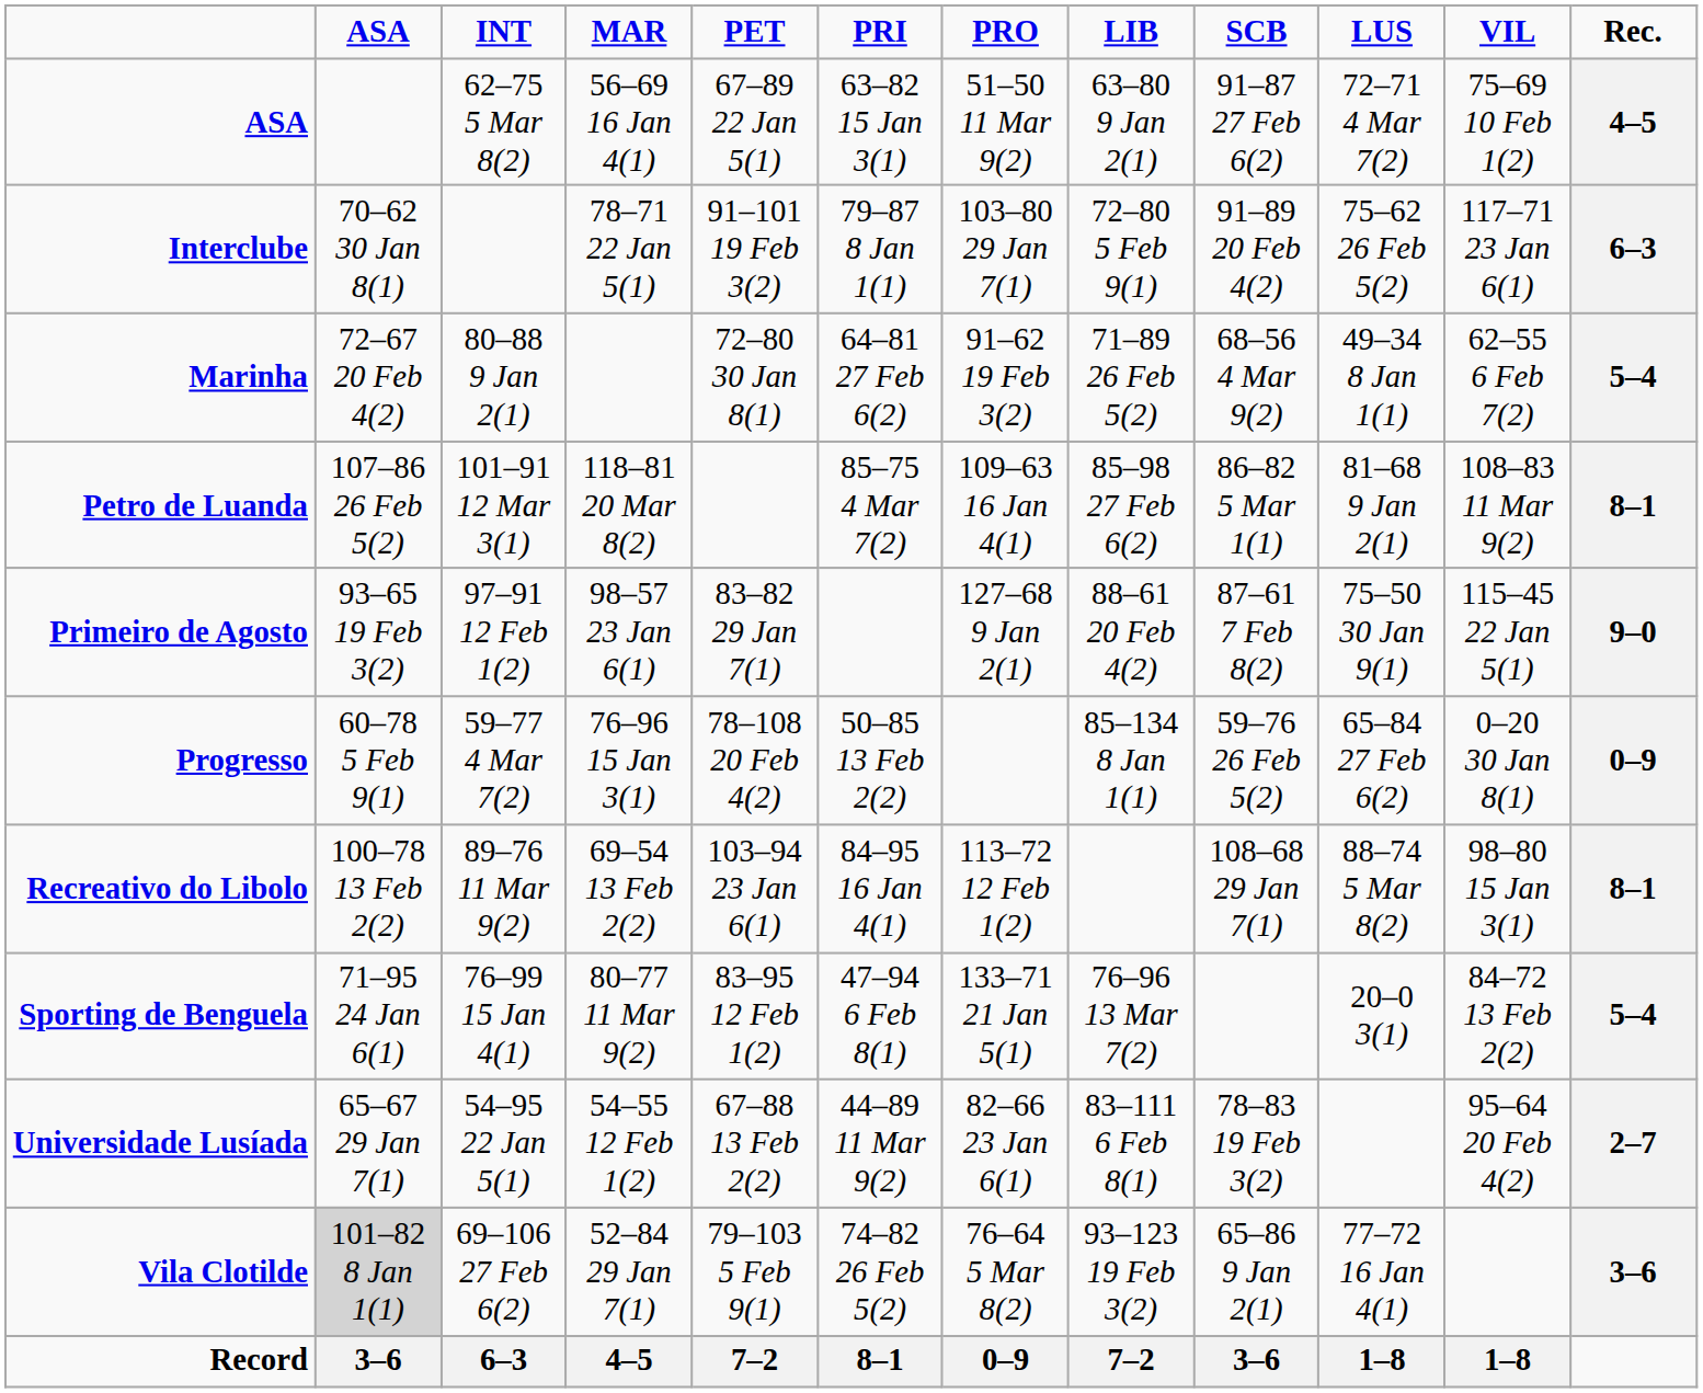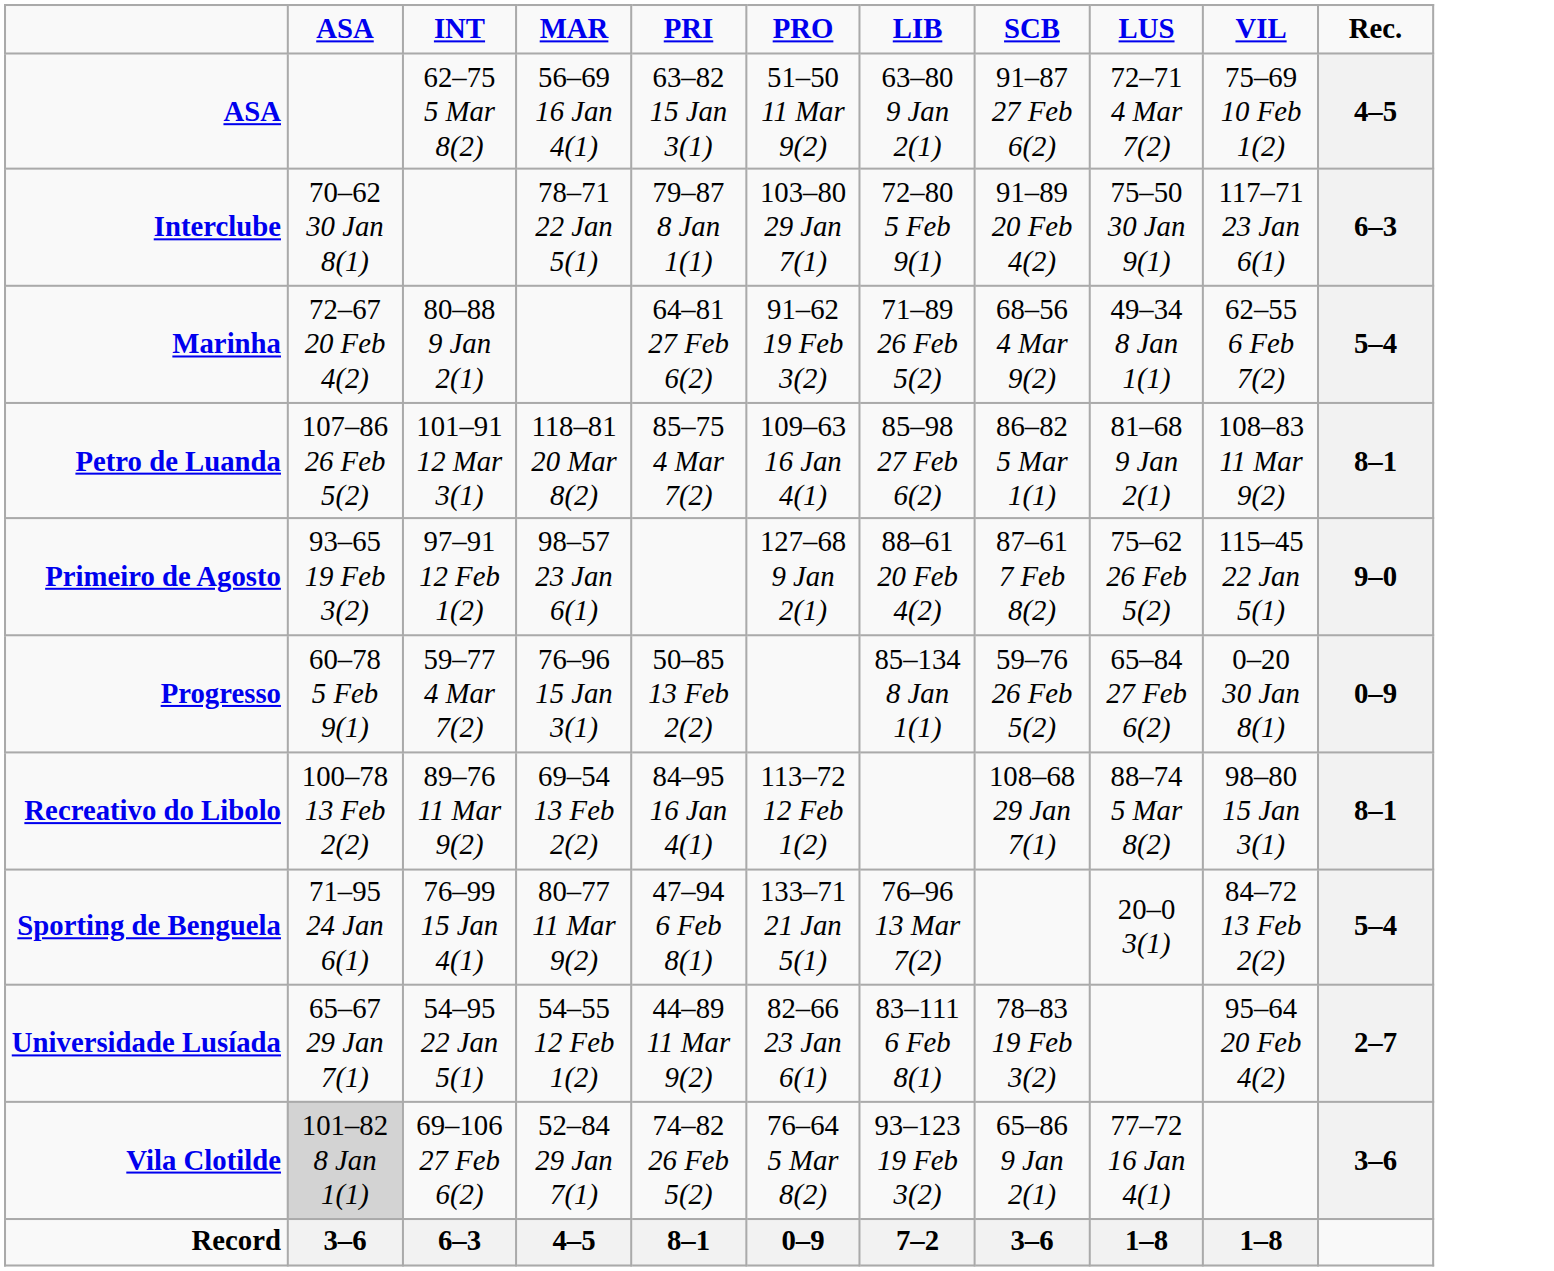 <table style="font-size: 89%; text-align: center" class="wikitable">
 <tr>
 <td></td>
 <td width=50><strong><a href='#'>ASA</a></strong></td>
 <td width=50><strong><a href='#'>INT</a></strong></td>
 <td width=50><strong><a href='#'>MAR</a></strong></td>
-<td width=50><strong><a href='#'>PET</a></strong></td>
 <td width=50><strong><a href='#'>PRI</a></strong></td>
 <td width=50><strong><a href='#'>PRO</a></strong></td>
 <td width=50><strong><a href='#'>LIB</a></strong></td>
 <td width=50><strong><a href='#'>SCB</a></strong></td>
 <td width=50><strong><a href='#'>LUS</a></strong></td>
 <td width=50><strong><a href='#'>VIL</a></strong></td>
 <td width=50><strong>Rec.</strong></td>
 </tr>
 <tr>
 <td align=right><strong><a href='#'>ASA</a></strong></td>
 <td></td>
 <td>62–75<br><em>5 Mar <span>8(2)</span></em></td>
 <td>56–69<br><em>16 Jan <span>4(1)</span></em></td>
-<td>67–89<br><em>22 Jan <span>5(1)</span></em></td>
 <td>63–82<br><em>15 Jan <span>3(1)</span></em></td>
 <td>51–50<br><em>11 Mar <span>9(2)</span></em></td>
 <td>63–80<br><em>9 Jan <span>2(1)</span></em></td>
 <td>91–87<br><em>27 Feb <span>6(2)</span></em></td>
 <td>72–71<br><em>4 Mar <span>7(2)</span></em></td>
 <td>75–69<br><em>10 Feb <span>1(2)</span></em></td>
 <th>4–5</th>
 </tr>
 <tr>
 <td align=right><strong><a href='#'>Interclube</a></strong></td>
 <td>70–62<br><em>30 Jan <span>8(1)</span></em></td>
 <td></td>
 <td>78–71<br><em>22 Jan <span>5(1)</span></em></td>
-<td>91–101<br><em>19 Feb <span>3(2)</span></em></td>
 <td>79–87<br><em>8 Jan <span>1(1)</span></em></td>
 <td>103–80<br><em>29 Jan <span>7(1)</span></em></td>
 <td>72–80<br><em>5 Feb <span>9(1)</span></em></td>
 <td>91–89<br><em>20 Feb <span>4(2)</span></em></td>
-<td>75–62<br><em>26 Feb <span>5(2)</span></em></td>
+<td>75–50<br><em>30 Jan <span>9(1)</span></em></td>
 <td>117–71<br><em>23 Jan <span>6(1)</span></em></td>
 <th>6–3</th>
 </tr>
 <tr>
 <td align=right><strong><a href='#'>Marinha</a></strong></td>
 <td>72–67<br><em>20 Feb <span>4(2)</span></em></td>
 <td>80–88<br><em>9 Jan <span>2(1)</span></em></td>
 <td></td>
-<td>72–80<br><em>30 Jan <span>8(1)</span></em></td>
 <td>64–81<br><em>27 Feb <span>6(2)</span></em></td>
 <td>91–62<br><em>19 Feb <span>3(2)</span></em></td>
 <td>71–89<br><em>26 Feb <span>5(2)</span></em></td>
 <td>68–56<br><em>4 Mar <span>9(2)</span></em></td>
 <td>49–34<br><em>8 Jan <span>1(1)</span></em></td>
 <td>62–55<br><em>6 Feb <span>7(2)</span></em></td>
 <th>5–4</th>
 </tr>
 <tr>
 <td align=right><strong><a href='#'>Petro de Luanda</a></strong></td>
 <td>107–86<br><em>26 Feb <span>5(2)</span></em></td>
 <td>101–91<br><em>12 Mar <span>3(1)</span></em></td>
 <td>118–81<br><em>20 Mar <span>8(2)</span></em></td>
-<td></td>
 <td>85–75<br><em>4 Mar <span>7(2)</span></em></td>
 <td>109–63<br><em>16 Jan <span>4(1)</span></em></td>
 <td>85–98<br><em>27 Feb <span>6(2)</span></em></td>
 <td>86–82<br><em>5 Mar <span>1(1)</span></em></td>
 <td>81–68<br><em>9 Jan <span>2(1)</span></em></td>
 <td>108–83<br><em>11 Mar <span>9(2)</span></em></td>
 <th>8–1</th>
 </tr>
 <tr>
 <td align=right><strong><a href='#'>Primeiro de Agosto</a></strong></td>
 <td>93–65<br><em>19 Feb <span>3(2)</span></em></td>
 <td>97–91<br><em>12 Feb <span>1(2)</span></em></td>
 <td>98–57<br><em>23 Jan <span>6(1)</span></em></td>
-<td>83–82<br><em>29 Jan <span>7(1)</span></em></td>
 <td></td>
 <td>127–68<br><em>9 Jan <span>2(1)</span></em></td>
 <td>88–61<br><em>20 Feb <span>4(2)</span></em></td>
 <td>87–61<br><em>7 Feb <span>8(2)</span></em></td>
-<td>75–50<br><em>30 Jan <span>9(1)</span></em></td>
+<td>75–62<br><em>26 Feb <span>5(2)</span></em></td>
 <td>115–45<br><em>22 Jan <span>5(1)</span></em></td>
 <th>9–0</th>
 </tr>
 <tr>
 <td align=right><strong><a href='#'>Progresso</a></strong></td>
 <td>60–78<br><em>5 Feb <span>9(1)</span></em></td>
 <td>59–77<br><em>4 Mar <span>7(2)</span></em></td>
 <td>76–96<br><em>15 Jan <span>3(1)</span></em></td>
-<td>78–108<br><em>20 Feb <span>4(2)</span></em></td>
 <td>50–85<br><em>13 Feb <span>2(2)</span></em></td>
 <td></td>
 <td>85–134<br><em>8 Jan <span>1(1)</span></em></td>
 <td>59–76<br><em>26 Feb <span>5(2)</span></em></td>
 <td>65–84<br><em>27 Feb <span>6(2)</span></em></td>
 <td>0–20<br><em>30 Jan <span>8(1)</span></em></td>
 <th>0–9</th>
 </tr>
 <tr>
 <td align=right><strong><a href='#'>Recreativo do Libolo</a></strong></td>
 <td>100–78<br><em>13 Feb <span>2(2)</span></em></td>
 <td>89–76<br><em>11 Mar <span>9(2)</span></em></td>
 <td>69–54<br><em>13 Feb <span>2(2)</span></em></td>
-<td>103–94<br><em>23 Jan <span>6(1)</span></em></td>
 <td>84–95<br><em>16 Jan <span>4(1)</span></em></td>
 <td>113–72<br><em>12 Feb <span>1(2)</span></em></td>
 <td></td>
 <td>108–68<br><em>29 Jan <span>7(1)</span></em></td>
 <td>88–74<br><em>5 Mar <span>8(2)</span></em></td>
 <td>98–80<br><em>15 Jan <span>3(1)</span></em></td>
 <th>8–1</th>
 </tr>
 <tr>
 <td align=right><strong><a href='#'>Sporting de Benguela</a></strong></td>
 <td>71–95<br><em>24 Jan <span>6(1)</span></em></td>
 <td>76–99<br><em>15 Jan <span>4(1)</span></em></td>
 <td>80–77<br><em>11 Mar <span>9(2)</span></em></td>
-<td>83–95<br><em>12 Feb <span>1(2)</span></em></td>
 <td>47–94<br><em>6 Feb <span>8(1)</span></em></td>
 <td>133–71<br><em>21 Jan <span>5(1)</span></em></td>
 <td>76–96<br><em>13 Mar <span>7(2)</span></em></td>
 <td></td>
 <td>20–0<br><em> <span>3(1)</span></em></td>
 <td>84–72<br><em>13 Feb <span>2(2)</span></em></td>
 <th>5–4</th>
 </tr>
 <tr>
 <td align=right><strong><a href='#'>Universidade Lusíada</a></strong></td>
 <td>65–67<br><em>29 Jan <span>7(1)</span></em></td>
 <td>54–95<br><em>22 Jan <span>5(1)</span></em></td>
 <td>54–55<br><em>12 Feb <span>1(2)</span></em></td>
-<td>67–88<br><em>13 Feb <span>2(2)</span></em></td>
 <td>44–89<br><em>11 Mar <span>9(2)</span></em></td>
 <td>82–66<br><em>23 Jan <span>6(1)</span></em></td>
 <td>83–111<br><em>6 Feb <span>8(1)</span></em></td>
 <td>78–83<br><em>19 Feb <span>3(2)</span></em></td>
 <td></td>
 <td>95–64<br><em>20 Feb <span>4(2)</span></em></td>
 <th>2–7</th>
 </tr>
 <tr>
 <td align=right><strong><a href='#'>Vila Clotilde</a></strong></td>
 <td style="background: lightgrey;">101–82<br><em>8 Jan <span>1(1)</span></em></td>
 <td>69–106<br><em>27 Feb <span>6(2)</span></em></td>
 <td>52–84<br><em>29 Jan <span>7(1)</span></em></td>
-<td>79–103<br><em>5 Feb <span>9(1)</span></em></td>
 <td>74–82<br><em>26 Feb <span>5(2)</span></em></td>
 <td>76–64<br><em>5 Mar <span>8(2)</span></em></td>
 <td>93–123<br><em>19 Feb <span>3(2)</span></em></td>
 <td>65–86<br><em>9 Jan <span>2(1)</span></em></td>
 <td>77–72<br><em>16 Jan <span>4(1)</span></em></td>
 <td></td>
 <th>3–6</th>
 </tr>
 <tr>
 <td align=right><strong>Record</strong></td>
 <th>3–6</th>
 <th>6–3</th>
 <th>4–5</th>
-<th>7–2</th>
 <th>8–1</th>
 <th>0–9</th>
 <th>7–2</th>
 <th>3–6</th>
 <th>1–8</th>
 <th>1–8</th>
 <td></td>
 </tr>
 </table>
